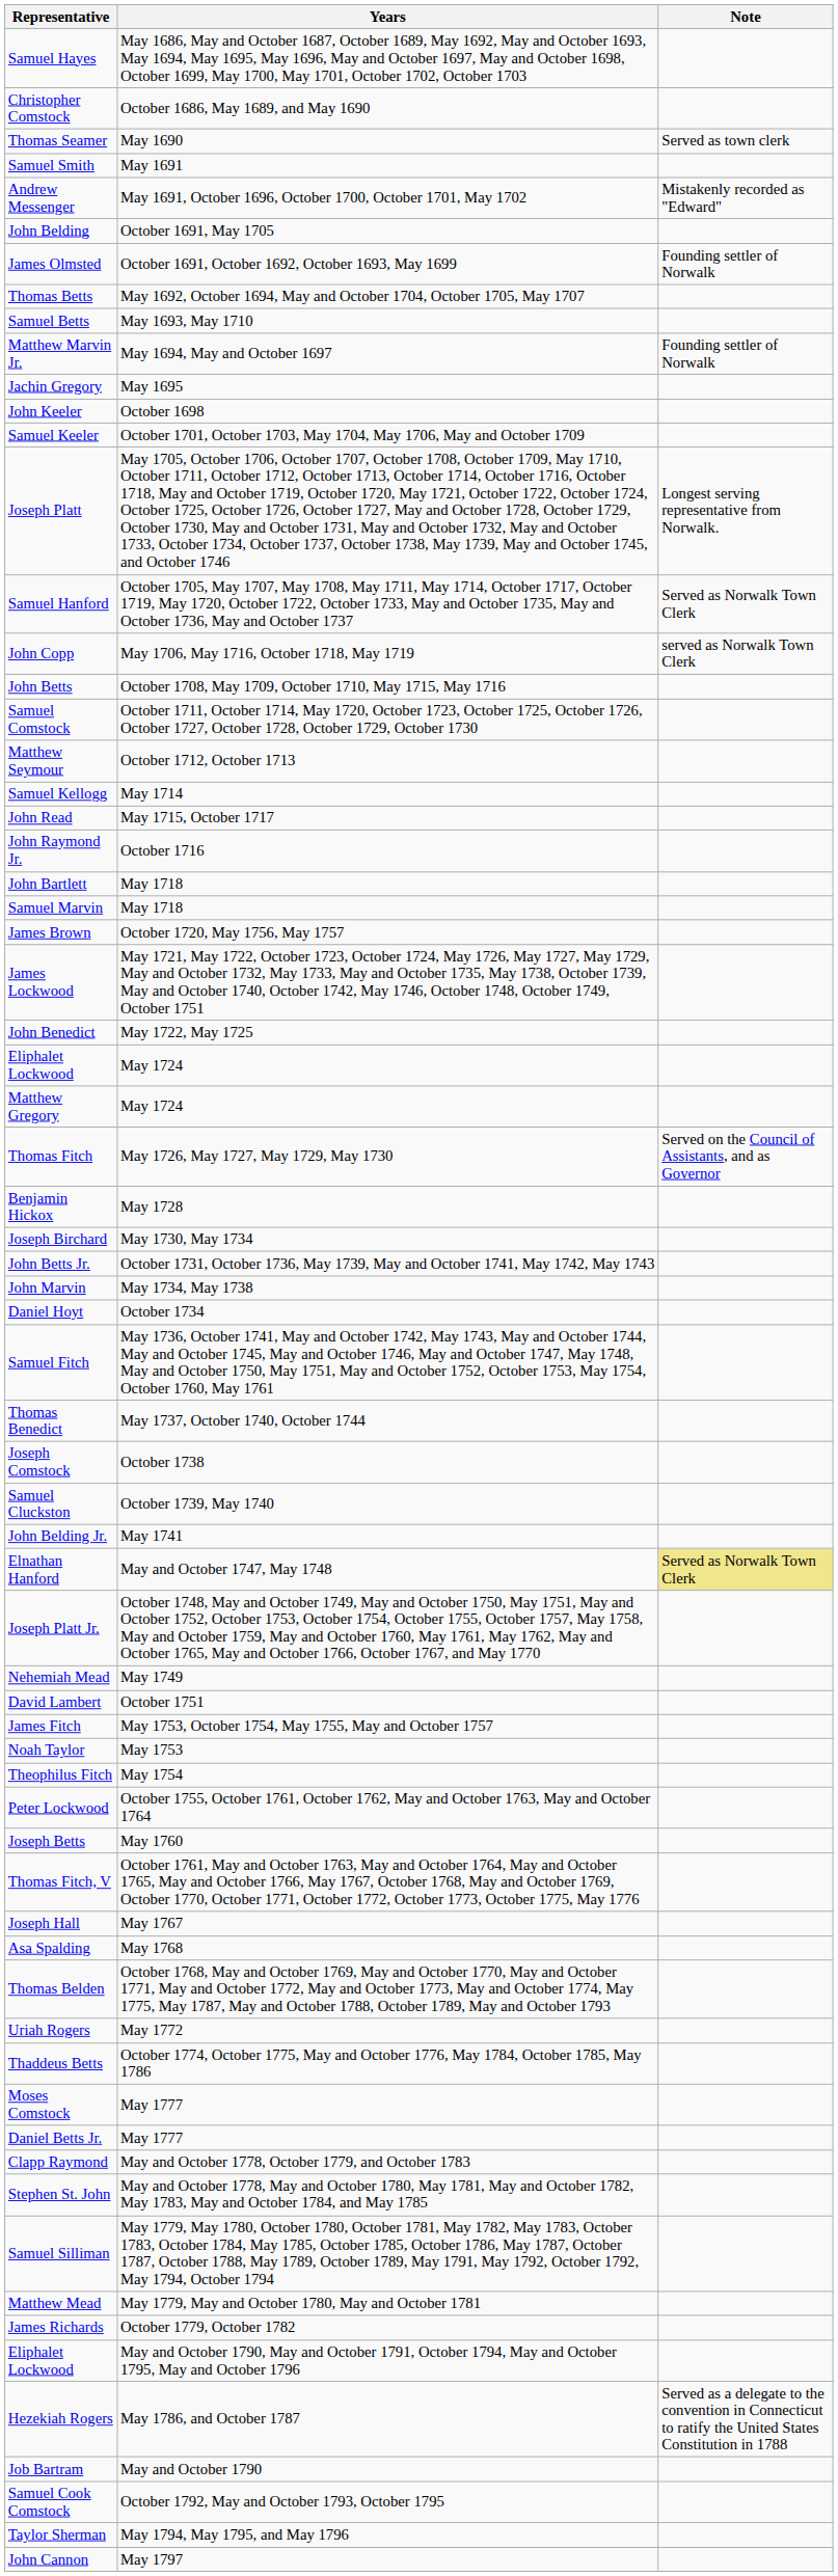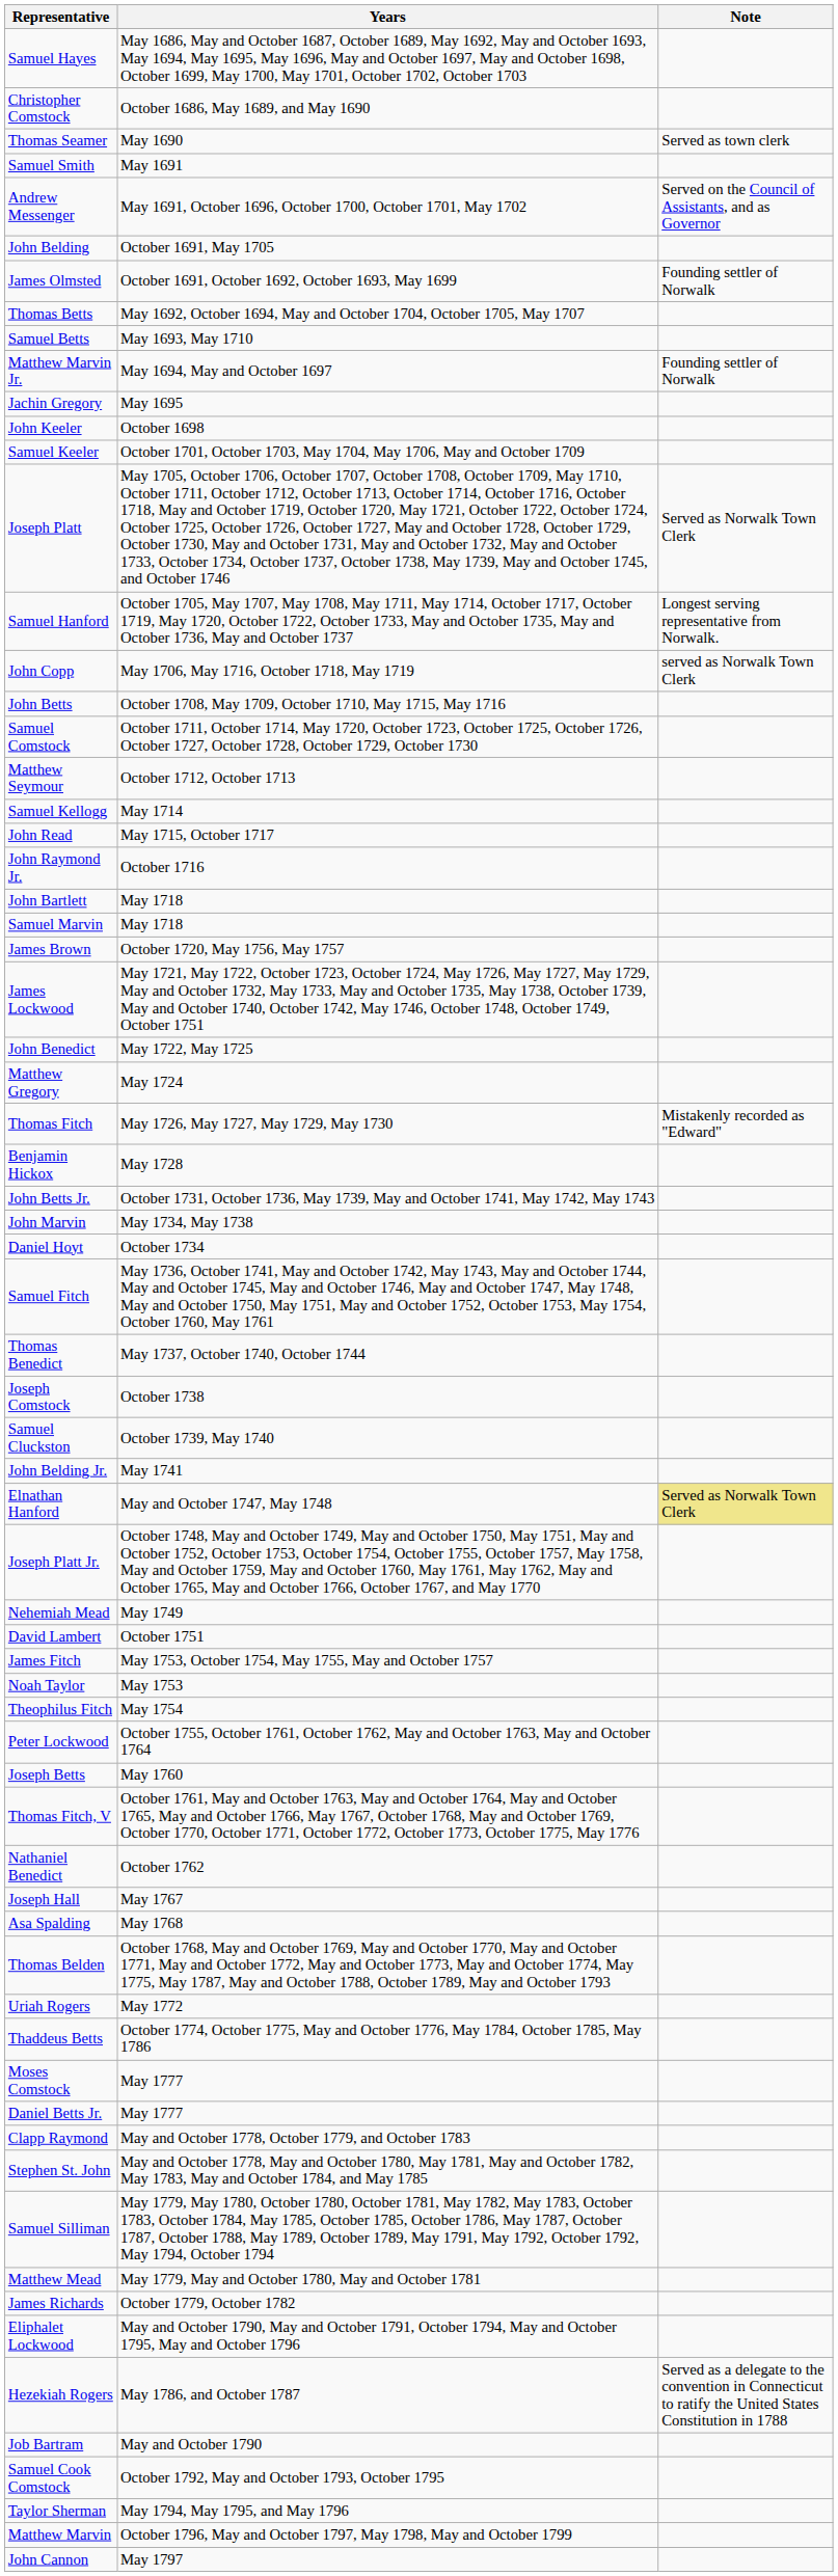 <table class=wikitable>
 <tr valign=bottom>
 <th>Representative</th>
 <th>Years</th>
 <th>Note</th>
 </tr>
 <tr>
 <td><a href='#'>Samuel Hayes</a></td>
 <td>May 1686, May and October 1687, October 1689, May 1692, May and October 1693, May 1694, May 1695, May 1696, May and October 1697, May and October 1698, October 1699, May 1700, May 1701, October 1702, October 1703</td>
 <td></td>
 </tr>
 <tr>
 <td><a href='#'>Christopher Comstock</a></td>
 <td>October 1686, May 1689, and May 1690</td>
 <td></td>
 </tr>
 <tr>
 <td><a href='#'>Thomas Seamer</a></td>
 <td>May 1690</td>
 <td>Served as town clerk</td>
 </tr>
 <tr>
 <td><a href='#'>Samuel Smith</a></td>
 <td>May 1691</td>
 <td></td>
 </tr>
 <tr>
 <td><a href='#'>Andrew Messenger</a></td>
 <td>May 1691, October 1696, October 1700, October 1701, May 1702</td>
-<td>Mistakenly recorded as "Edward"</td>
+<td>Served on the <a href='#'>Council of Assistants</a>, and as <a href='#'>Governor</a></td>
 </tr>
 <tr>
 <td><a href='#'>John Belding</a></td>
 <td>October 1691, May 1705</td>
 <td></td>
 </tr>
 <tr>
 <td><a href='#'>James Olmsted</a></td>
 <td>October 1691, October 1692, October 1693, May 1699</td>
 <td>Founding settler of Norwalk</td>
 </tr>
 <tr>
 <td><a href='#'>Thomas Betts</a></td>
 <td>May 1692, October 1694, May and October 1704, October 1705, May 1707</td>
 <td></td>
 </tr>
 <tr>
 <td><a href='#'>Samuel Betts</a></td>
 <td>May 1693, May 1710</td>
 <td></td>
 </tr>
 <tr>
 <td><a href='#'>Matthew Marvin Jr.</a></td>
 <td>May 1694, May and October 1697</td>
 <td>Founding settler of Norwalk</td>
 </tr>
 <tr>
 <td><a href='#'>Jachin Gregory</a></td>
 <td>May 1695</td>
 <td></td>
 </tr>
 <tr>
 <td><a href='#'>John Keeler</a></td>
 <td>October 1698</td>
 <td></td>
 </tr>
 <tr>
 <td><a href='#'>Samuel Keeler</a></td>
 <td>October 1701, October 1703, May 1704, May 1706, May and October 1709</td>
 <td></td>
 </tr>
 <tr>
 <td><a href='#'>Joseph Platt</a></td>
 <td>May 1705, October 1706, October 1707, October 1708, October 1709, May 1710, October 1711, October 1712, October 1713, October 1714, October 1716, October 1718, May and October 1719, October 1720, May 1721, October 1722, October 1724, October 1725, October 1726, October 1727, May and October 1728, October 1729, October 1730, May and October 1731, May and October 1732, May and October 1733, October 1734, October 1737, October 1738, May 1739, May and October 1745, and October 1746</td>
-<td>Longest serving representative from Norwalk.</td>
+<td>Served as Norwalk Town Clerk</td>
 </tr>
 <tr>
 <td><a href='#'>Samuel Hanford</a></td>
 <td>October 1705, May 1707, May 1708, May 1711, May 1714, October 1717, October 1719, May 1720, October 1722, October 1733, May and October 1735, May and October 1736, May and October 1737</td>
-<td>Served as Norwalk Town Clerk</td>
+<td>Longest serving representative from Norwalk.</td>
 </tr>
 <tr>
 <td><a href='#'>John Copp</a></td>
 <td>May 1706, May 1716, October 1718, May 1719</td>
 <td>served as Norwalk Town Clerk</td>
 </tr>
 <tr>
 <td><a href='#'>John Betts</a></td>
 <td>October 1708, May 1709, October 1710, May 1715, May 1716</td>
 <td></td>
 </tr>
 <tr>
 <td><a href='#'>Samuel Comstock</a></td>
 <td>October 1711, October 1714, May 1720, October 1723, October 1725, October 1726, October 1727, October 1728, October 1729, October 1730</td>
 <td></td>
 </tr>
 <tr>
 <td><a href='#'>Matthew Seymour</a></td>
 <td>October 1712, October 1713</td>
 <td></td>
 </tr>
 <tr>
 <td><a href='#'>Samuel Kellogg</a></td>
 <td>May 1714</td>
 <td></td>
 </tr>
 <tr>
 <td><a href='#'>John Read</a></td>
 <td>May 1715, October 1717</td>
 <td></td>
 </tr>
 <tr>
 <td><a href='#'>John Raymond Jr.</a></td>
 <td>October 1716</td>
 <td></td>
 </tr>
 <tr>
 <td><a href='#'>John Bartlett</a></td>
 <td>May 1718</td>
 <td></td>
 </tr>
 <tr>
 <td><a href='#'>Samuel Marvin</a></td>
 <td>May 1718</td>
 <td></td>
 </tr>
 <tr>
 <td><a href='#'>James Brown</a></td>
 <td>October 1720, May 1756, May 1757</td>
 <td></td>
 </tr>
 <tr>
 <td><a href='#'>James Lockwood</a></td>
 <td>May 1721, May 1722, October 1723, October 1724, May 1726, May 1727, May 1729, May and October 1732, May 1733, May and October 1735, May 1738, October 1739, May and October 1740, October 1742, May 1746, October 1748, October 1749, October 1751</td>
 <td></td>
 </tr>
 <tr>
 <td><a href='#'>John Benedict</a></td>
 <td>May 1722, May 1725</td>
 <td></td>
 </tr>
 <tr>
-<td><a href='#'>Eliphalet Lockwood</a></td>
-<td>May 1724</td>
-<td></td>
-</tr>
-<tr>
 <td><a href='#'>Matthew Gregory</a></td>
 <td>May 1724</td>
 <td></td>
 </tr>
 <tr>
 <td><a href='#'>Thomas Fitch</a></td>
 <td>May 1726, May 1727, May 1729, May 1730</td>
-<td>Served on the <a href='#'>Council of Assistants</a>, and as <a href='#'>Governor</a></td>
+<td>Mistakenly recorded as "Edward"</td>
 </tr>
 <tr>
 <td><a href='#'>Benjamin Hickox</a></td>
 <td>May 1728</td>
-<td></td>
-</tr>
-<tr>
-<td><a href='#'>Joseph Birchard</a></td>
-<td>May 1730, May 1734</td>
 <td></td>
 </tr>
 <tr>
 <td><a href='#'>John Betts Jr.</a></td>
 <td>October 1731, October 1736, May 1739, May and October 1741, May 1742, May 1743</td>
 <td></td>
 </tr>
 <tr>
 <td><a href='#'>John Marvin</a></td>
 <td>May 1734, May 1738</td>
 <td></td>
 </tr>
 <tr>
 <td><a href='#'>Daniel Hoyt</a></td>
 <td>October 1734</td>
 <td></td>
 </tr>
 <tr>
 <td><a href='#'>Samuel Fitch</a></td>
 <td>May 1736, October 1741, May and October 1742, May 1743, May and October 1744, May and October 1745, May and October 1746, May and October 1747, May 1748, May and October 1750, May 1751, May and October 1752, October 1753, May 1754, October 1760, May 1761</td>
 <td></td>
 </tr>
 <tr>
 <td><a href='#'>Thomas Benedict</a></td>
 <td>May 1737, October 1740, October 1744</td>
 <td></td>
 </tr>
 <tr>
 <td><a href='#'>Joseph Comstock</a></td>
 <td>October 1738</td>
 <td></td>
 </tr>
 <tr>
 <td><a href='#'>Samuel Cluckston</a></td>
 <td>October 1739, May 1740</td>
 <td></td>
 </tr>
 <tr>
 <td><a href='#'>John Belding Jr.</a></td>
 <td>May 1741</td>
 <td></td>
 </tr>
 <tr>
 <td><a href='#'>Elnathan Hanford</a></td>
 <td>May and October 1747, May 1748</td>
 <td style="background: khaki;">Served as Norwalk Town Clerk</td>
 </tr>
 <tr>
 <td><a href='#'>Joseph Platt Jr.</a></td>
 <td>October 1748, May and October 1749, May and October 1750, May 1751, May and October 1752, October 1753, October 1754, October 1755, October 1757, May 1758, May and October 1759, May and October 1760, May 1761, May 1762, May and October 1765, May and October 1766, October 1767, and May 1770</td>
 <td></td>
 </tr>
 <tr>
 <td><a href='#'>Nehemiah Mead</a></td>
 <td>May 1749</td>
 <td></td>
 </tr>
 <tr>
 <td><a href='#'>David Lambert</a></td>
 <td>October 1751</td>
 <td></td>
 </tr>
 <tr>
 <td><a href='#'>James Fitch</a></td>
 <td>May 1753, October 1754, May 1755, May and October 1757</td>
 <td></td>
 </tr>
 <tr>
 <td><a href='#'>Noah Taylor</a></td>
 <td>May 1753</td>
 <td></td>
 </tr>
 <tr>
 <td><a href='#'>Theophilus Fitch</a></td>
 <td>May 1754</td>
 <td></td>
 </tr>
 <tr>
 <td><a href='#'>Peter Lockwood</a></td>
 <td>October 1755, October 1761, October 1762, May and October 1763, May and October 1764</td>
 <td></td>
 </tr>
 <tr>
 <td><a href='#'>Joseph Betts</a></td>
 <td>May 1760</td>
 <td></td>
 </tr>
 <tr>
 <td><a href='#'>Thomas Fitch, V</a></td>
 <td>October 1761, May and October 1763, May and October 1764, May and October 1765, May and October 1766, May 1767, October 1768, May and October 1769, October 1770, October 1771, October 1772, October 1773, October 1775, May 1776</td>
 <td></td>
 </tr>
 <tr>
+<td><a href='#'>Nathaniel Benedict</a></td>
+<td>October 1762</td>
+<td></td>
+</tr>
+<tr>
 <td><a href='#'>Joseph Hall</a></td>
 <td>May 1767</td>
 <td></td>
 </tr>
 <tr>
 <td><a href='#'>Asa Spalding</a></td>
 <td>May 1768</td>
 <td></td>
 </tr>
 <tr>
 <td><a href='#'>Thomas Belden</a></td>
 <td>October 1768, May and October 1769, May and October 1770, May and October 1771, May and October 1772, May and October 1773, May and October 1774, May 1775, May 1787, May and October 1788, October 1789, May and October 1793</td>
 <td></td>
 </tr>
 <tr>
 <td><a href='#'>Uriah Rogers</a></td>
 <td>May 1772</td>
 <td></td>
 </tr>
 <tr>
 <td><a href='#'>Thaddeus Betts</a></td>
 <td>October 1774, October 1775, May and October 1776, May 1784, October 1785, May 1786</td>
 <td></td>
 </tr>
 <tr>
 <td><a href='#'>Moses Comstock</a></td>
 <td>May 1777</td>
 <td></td>
 </tr>
 <tr>
 <td><a href='#'>Daniel Betts Jr.</a></td>
 <td>May 1777</td>
 <td></td>
 </tr>
 <tr>
 <td><a href='#'>Clapp Raymond</a></td>
 <td>May and October 1778, October 1779, and October 1783</td>
 <td></td>
 </tr>
 <tr>
 <td><a href='#'>Stephen St. John</a></td>
 <td>May and October 1778, May and October 1780, May 1781, May and October 1782, May 1783, May and October 1784, and May 1785</td>
 <td></td>
 </tr>
 <tr>
 <td><a href='#'>Samuel Silliman</a></td>
 <td>May 1779, May 1780, October 1780, October 1781, May 1782, May 1783, October 1783, October 1784, May 1785, October 1785, October 1786, May 1787, October 1787, October 1788, May 1789, October 1789, May 1791, May 1792, October 1792, May 1794, October 1794</td>
 <td></td>
 </tr>
 <tr>
 <td><a href='#'>Matthew Mead</a></td>
 <td>May 1779, May and October 1780, May and October 1781</td>
 <td></td>
 </tr>
 <tr>
 <td><a href='#'>James Richards</a></td>
 <td>October 1779, October 1782</td>
 <td></td>
 </tr>
 <tr>
 <td><a href='#'>Eliphalet Lockwood</a></td>
 <td>May and October 1790, May and October 1791, October 1794, May and October 1795, May and October 1796</td>
 <td></td>
 </tr>
 <tr>
 <td><a href='#'>Hezekiah Rogers</a></td>
 <td>May 1786, and October 1787</td>
 <td>Served as a delegate to the convention in Connecticut to ratify the United States Constitution in 1788</td>
 </tr>
 <tr>
 <td><a href='#'>Job Bartram</a></td>
 <td>May and October 1790</td>
 <td></td>
 </tr>
 <tr>
 <td><a href='#'>Samuel Cook Comstock</a></td>
 <td>October 1792, May and October 1793, October 1795</td>
 <td></td>
 </tr>
 <tr>
 <td><a href='#'>Taylor Sherman</a></td>
 <td>May 1794, May 1795, and May 1796</td>
 <td></td>
 </tr>
 <tr>
+<td><a href='#'>Matthew Marvin</a></td>
+<td>October 1796, May and October 1797, May 1798, May and October 1799</td>
+<td></td>
+</tr>
+<tr>
 <td><a href='#'>John Cannon</a></td>
 <td>May 1797</td>
 <td></td>
 </tr>
 </table>
